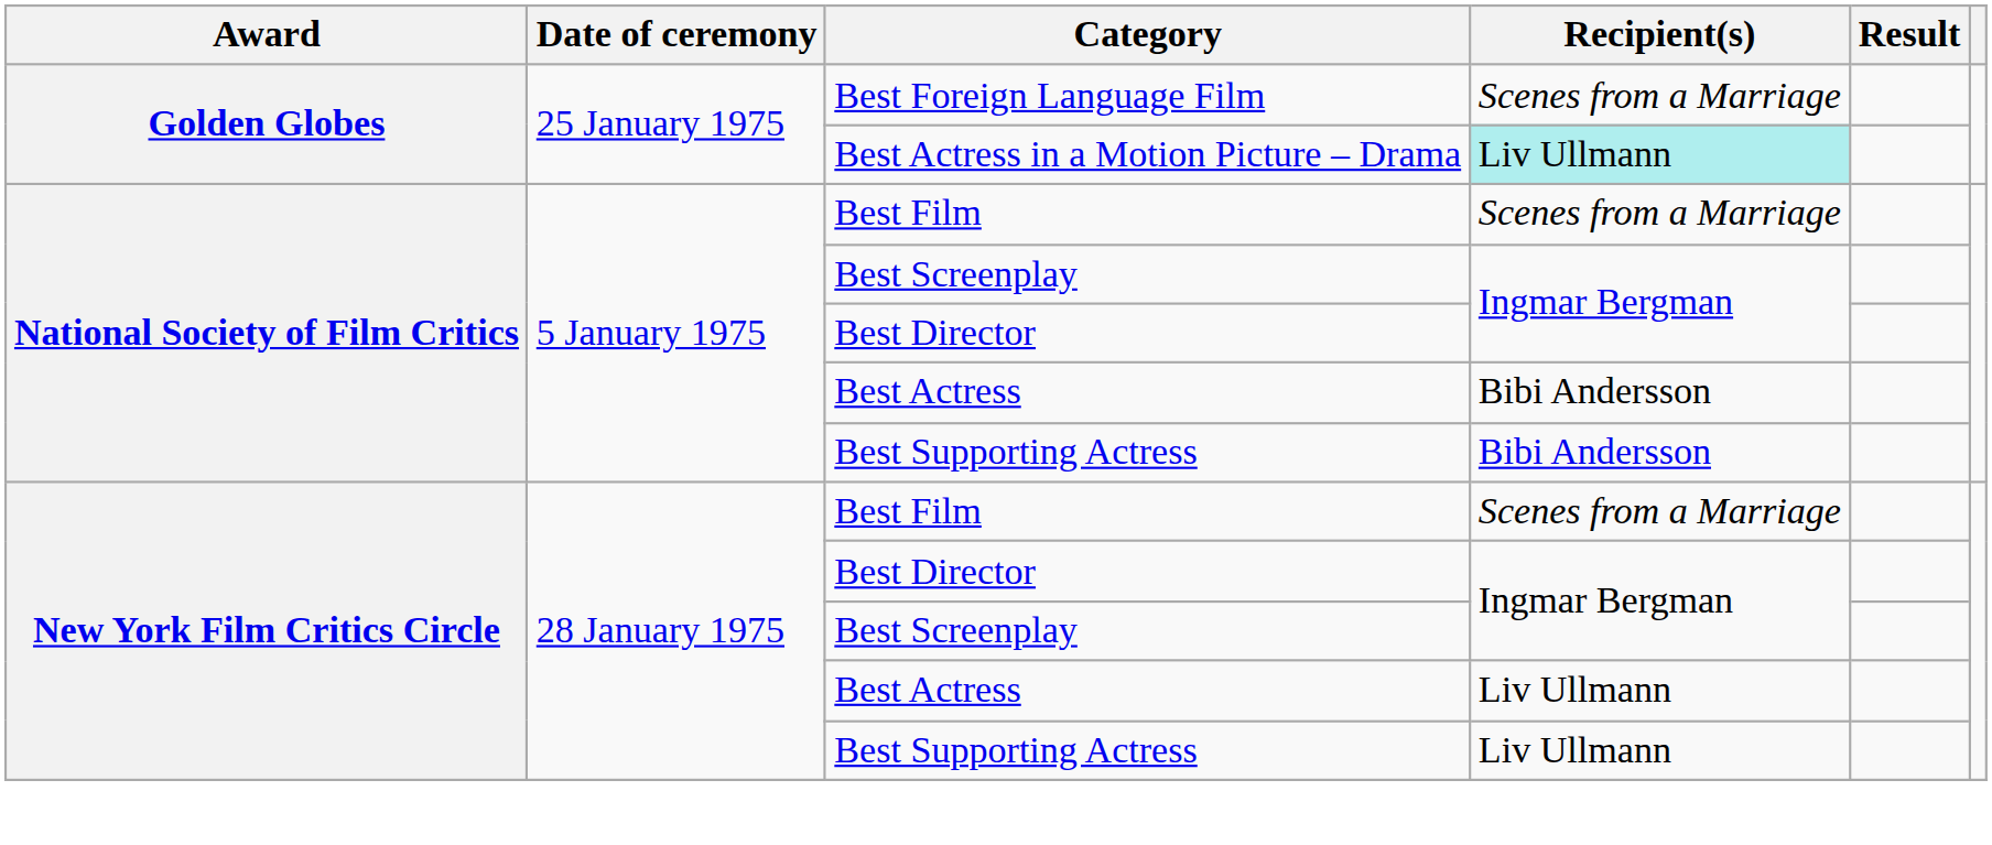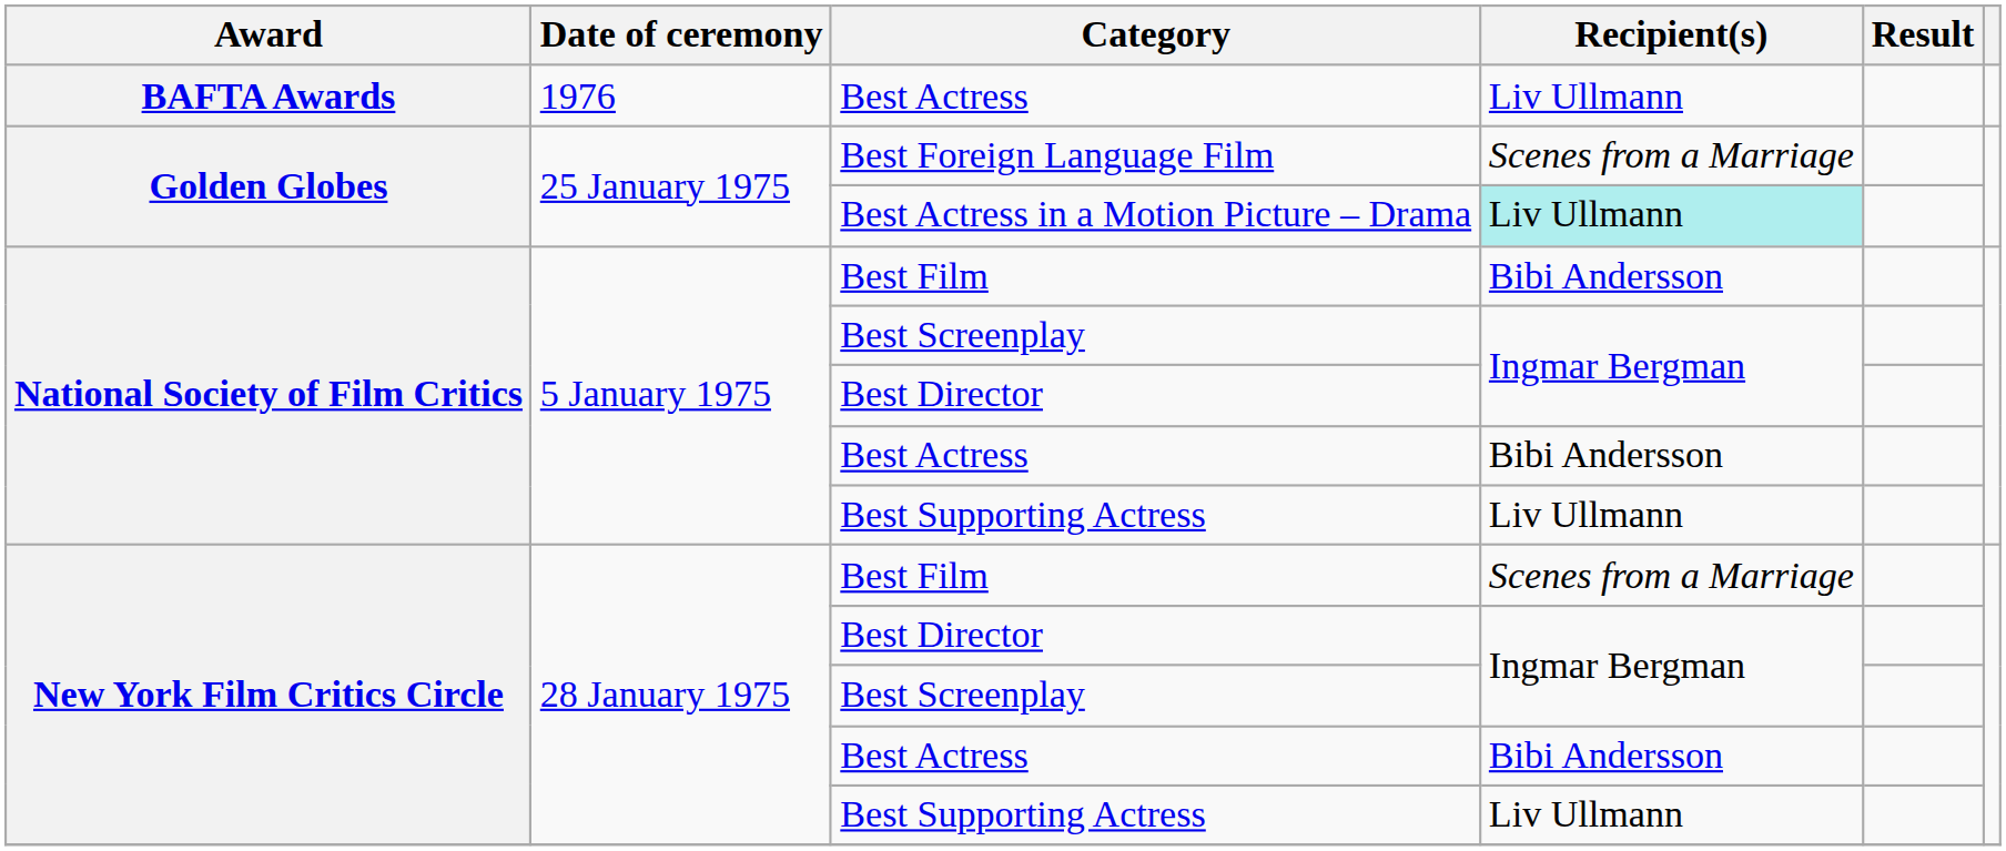 <table class="wikitable plainrowheaders sortable">
 <tr>
 <th scope="col">Award</th>
 <th scope="col">Date of ceremony</th>
 <th scope="col">Category</th>
 <th scope="col">Recipient(s)</th>
 <th scope="col">Result</th>
 <th scope="col" class="unsortable"></th>
+</tr>
+<tr>
+<th scope="row"><a href='#'>BAFTA Awards</a></th>
+<td rowspan="1"><a href='#'>1976</a></td>
+<td><a href='#'>Best Actress</a></td>
+<td><a href='#'>Liv Ullmann</a></td>
+<td></td>
+<td rowspan="1"></td>
 </tr>
 <tr>
 <th scope="row" rowspan=2><a href='#'>Golden Globes</a></th>
 <td rowspan="2"><a href='#'>25 January 1975</a></td>
 <td><a href='#'>Best Foreign Language Film</a></td>
 <td><em>Scenes from a Marriage</em></td>
 <td></td>
 <td rowspan="2"></td>
 </tr>
 <tr>
 <td><a href='#'>Best Actress in a Motion Picture – Drama</a></td>
 <td style="background: paleturquoise;">Liv Ullmann</td>
 <td></td>
 </tr>
 <tr>
 <th scope="row" rowspan=5><a href='#'>National Society of Film Critics</a></th>
 <td rowspan="5"><a href='#'>5 January 1975</a></td>
 <td><a href='#'>Best Film</a></td>
-<td><em>Scenes from a Marriage</em></td>
+<td><a href='#'>Bibi Andersson</a></td>
 <td></td>
 <td rowspan="5"></td>
 </tr>
 <tr>
 <td><a href='#'>Best Screenplay</a></td>
 <td rowspan=2><a href='#'>Ingmar Bergman</a></td>
 <td></td>
 </tr>
 <tr>
 <td><a href='#'>Best Director</a></td>
 <td></td>
 </tr>
 <tr>
 <td><a href='#'>Best Actress</a></td>
 <td>Bibi Andersson</td>
 <td></td>
 </tr>
 <tr>
 <td><a href='#'>Best Supporting Actress</a></td>
-<td><a href='#'>Bibi Andersson</a></td>
+<td>Liv Ullmann</td>
 <td></td>
 </tr>
 <tr>
 <th scope="row" rowspan=5><a href='#'>New York Film Critics Circle</a></th>
 <td rowspan="5"><a href='#'>28 January 1975</a></td>
 <td><a href='#'>Best Film</a></td>
 <td><em>Scenes from a Marriage</em></td>
 <td></td>
 <td rowspan="5"></td>
 </tr>
 <tr>
 <td><a href='#'>Best Director</a></td>
 <td rowspan="2">Ingmar Bergman</td>
 <td></td>
 </tr>
 <tr>
 <td><a href='#'>Best Screenplay</a></td>
 <td></td>
 </tr>
 <tr>
 <td><a href='#'>Best Actress</a></td>
-<td>Liv Ullmann</td>
+<td><a href='#'>Bibi Andersson</a></td>
 <td></td>
 </tr>
 <tr>
 <td><a href='#'>Best Supporting Actress</a></td>
 <td>Liv Ullmann</td>
 <td></td>
 </tr>
 <tr>
 </tr>
 </table>
